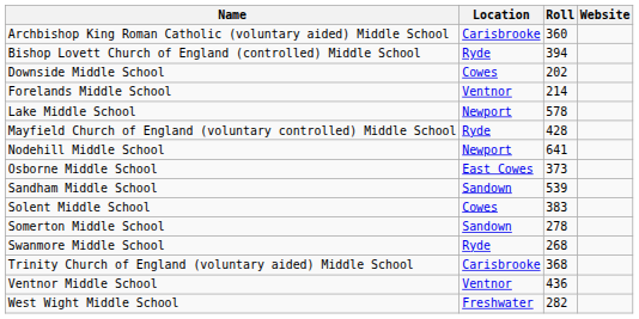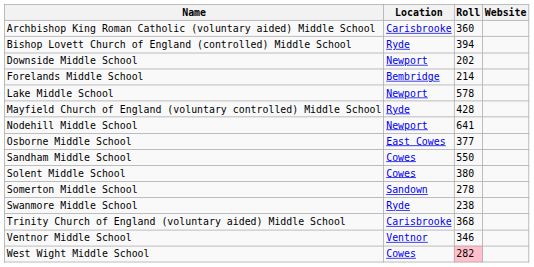 <table class="wikitable sortable">
 <tr>
 <th>Name</th>
 <th>Location</th>
 <th>Roll</th>
 <th class="unsortable">Website</th>
 </tr>
 <tr>
 <td>Archbishop King Roman Catholic (voluntary aided) Middle School</td>
 <td><a href='#'>Carisbrooke</a></td>
 <td>360</td>
 </tr>
 <tr>
 <td>Bishop Lovett Church of England (controlled) Middle School</td>
 <td><a href='#'>Ryde</a></td>
 <td>394</td>
 <td></td>
 </tr>
 <tr>
 <td>Downside Middle School</td>
-<td><a href='#'>Cowes</a></td>
+<td><a href='#'>Newport</a></td>
 <td>202</td>
 <td></td>
 </tr>
 <tr>
 <td>Forelands Middle School</td>
-<td><a href='#'>Ventnor</a></td>
+<td><a href='#'>Bembridge</a></td>
 <td>214</td>
 <td></td>
 </tr>
 <tr>
 <td>Lake Middle School</td>
 <td><a href='#'>Newport</a></td>
 <td>578</td>
 <td></td>
 </tr>
 <tr>
 <td>Mayfield Church of England (voluntary controlled) Middle School</td>
 <td><a href='#'>Ryde</a></td>
 <td>428</td>
 <td></td>
 </tr>
 <tr>
 <td>Nodehill Middle School</td>
 <td><a href='#'>Newport</a></td>
 <td>641</td>
 <td></td>
 </tr>
 <tr>
 <td>Osborne Middle School</td>
 <td><a href='#'>East Cowes</a></td>
-<td>373</td>
+<td>377</td>
 <td></td>
 </tr>
 <tr>
 <td>Sandham Middle School</td>
-<td><a href='#'>Sandown</a></td>
-<td>539</td>
+<td><a href='#'>Cowes</a></td>
+<td>550</td>
 <td></td>
 </tr>
 <tr>
 <td>Solent Middle School</td>
 <td><a href='#'>Cowes</a></td>
-<td>383</td>
+<td>380</td>
 <td></td>
 </tr>
 <tr>
 <td>Somerton Middle School</td>
 <td><a href='#'>Sandown</a></td>
 <td>278</td>
 <td></td>
 </tr>
 <tr>
 <td>Swanmore Middle School</td>
 <td><a href='#'>Ryde</a></td>
-<td>268</td>
+<td>238</td>
 <td></td>
 </tr>
 <tr>
 <td>Trinity Church of England (voluntary aided) Middle School</td>
 <td><a href='#'>Carisbrooke</a></td>
 <td>368</td>
 <td></td>
 </tr>
 <tr>
 <td>Ventnor Middle School</td>
 <td><a href='#'>Ventnor</a></td>
-<td>436</td>
+<td>346</td>
 <td></td>
 </tr>
 <tr>
 <td>West Wight Middle School</td>
-<td><a href='#'>Freshwater</a></td>
-<td>282</td>
+<td><a href='#'>Cowes</a></td>
+<td style="background: pink;">282</td>
 <td></td>
 </tr>
 </table>
